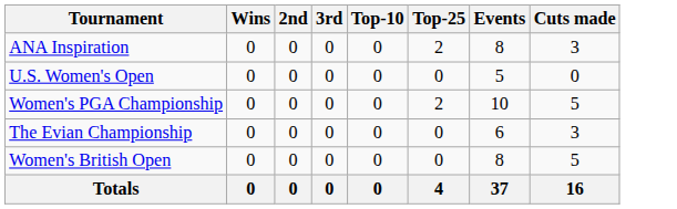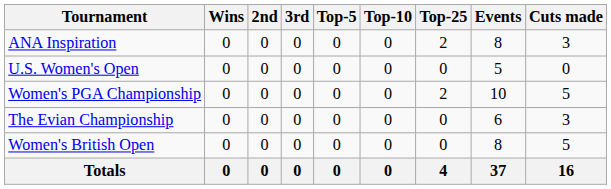 <table class=wikitable style=text-align:center>
 <tr>
 <th>Tournament</th>
 <th>Wins</th>
 <th>2nd</th>
 <th>3rd</th>
+<th>Top-5</th>
 <th>Top-10</th>
 <th>Top-25</th>
 <th>Events</th>
 <th>Cuts made</th>
 </tr>
 <tr>
 <td align=left><a href='#'>ANA Inspiration</a></td>
+<td>0</td>
 <td>0</td>
 <td>0</td>
 <td>0</td>
 <td>0</td>
 <td>2</td>
 <td>8</td>
 <td>3</td>
 </tr>
 <tr>
 <td align=left><a href='#'>U.S. Women's Open</a></td>
 <td>0</td>
 <td>0</td>
 <td>0</td>
 <td>0</td>
 <td>0</td>
+<td>0</td>
 <td>5</td>
 <td>0</td>
 </tr>
 <tr>
 <td align=left><a href='#'>Women's PGA Championship</a></td>
+<td>0</td>
 <td>0</td>
 <td>0</td>
 <td>0</td>
 <td>0</td>
 <td>2</td>
 <td>10</td>
 <td>5</td>
 </tr>
 <tr>
 <td align=left><a href='#'>The Evian Championship</a></td>
 <td>0</td>
 <td>0</td>
 <td>0</td>
 <td>0</td>
 <td>0</td>
+<td>0</td>
 <td>6</td>
 <td>3</td>
 </tr>
 <tr>
 <td align=left><a href='#'>Women's British Open</a></td>
+<td>0</td>
 <td>0</td>
 <td>0</td>
 <td>0</td>
 <td>0</td>
 <td>0</td>
 <td>8</td>
 <td>5</td>
 </tr>
 <tr>
 <th>Totals</th>
 <th>0</th>
 <th>0</th>
 <th>0</th>
 <th>0</th>
+<th>0</th>
 <th>4</th>
 <th>37</th>
 <th>16</th>
 </tr>
 </table>
